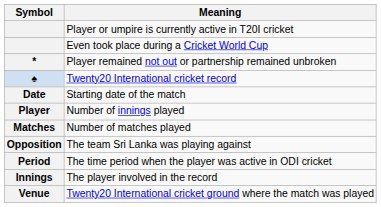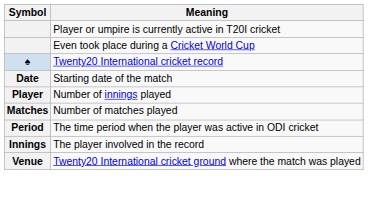 <table class="wikitable plainrowheaders">
 <tr>
 <th scope=col>Symbol</th>
 <th scope=col>Meaning</th>
 </tr>
 <tr>
 <th scope=row></th>
 <td>Player or umpire is currently active in T20I cricket</td>
 </tr>
 <tr>
 <th scope=row></th>
 <td>Even took place during a <a href='#'>Cricket World Cup</a></td>
-</tr>
-<tr>
-<th scope=row>*</th>
-<td>Player remained <a href='#'>not out</a> or partnership remained unbroken</td>
 </tr>
 <tr>
 <th scope=row style=background:#cee0f2;>♠</th>
 <td><a href='#'>Twenty20 International cricket record</a></td>
 </tr>
 <tr>
 <th scope=row>Date</th>
 <td>Starting date of the match</td>
 </tr>
 <tr>
 <th scope=row>Player</th>
 <td>Number of <a href='#'>innings</a> played</td>
 </tr>
 <tr>
 <th scope=row>Matches</th>
 <td>Number of matches played</td>
 </tr>
 <tr>
-<th scope=row>Opposition</th>
-<td>The team Sri Lanka was playing against</td>
-</tr>
-<tr>
 <th scope=row>Period</th>
 <td>The time period when the player was active in ODI cricket</td>
 </tr>
 <tr>
 <th scope=row>Innings</th>
 <td>The player involved in the record</td>
 </tr>
 <tr>
 <th scope=row>Venue</th>
 <td><a href='#'>Twenty20 International cricket ground</a> where the match was played</td>
 </tr>
 </table>
